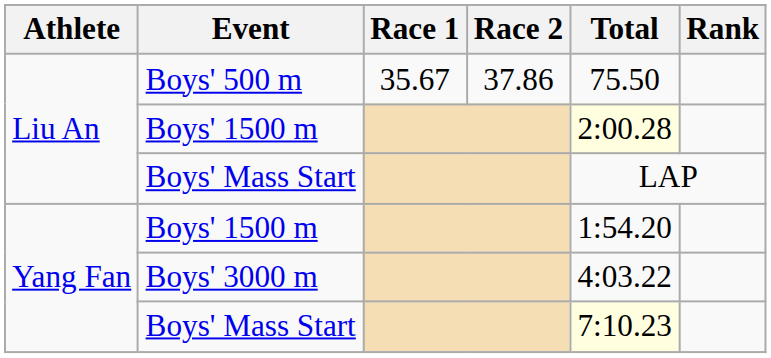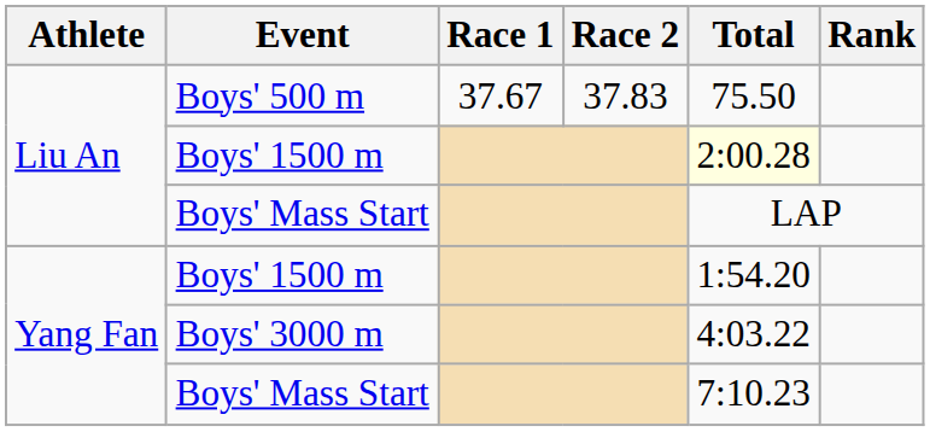 <table class="wikitable">
 <tr>
 <th>Athlete</th>
 <th>Event</th>
 <th>Race 1</th>
 <th>Race 2</th>
 <th>Total</th>
 <th>Rank</th>
 </tr>
 <tr>
 <td rowspan=3><a href='#'>Liu An</a></td>
 <td><a href='#'>Boys' 500 m</a></td>
-<td align="center">35.67</td>
-<td align="center">37.86</td>
+<td align="center">37.67</td>
+<td align="center">37.83</td>
 <td align="center">75.50</td>
 <td align="center"></td>
 </tr>
 <tr>
 <td><a href='#'>Boys' 1500 m</a></td>
 <td colspan=2 bgcolor="wheat"></td>
 <td align="center" style="background: lightyellow;">2:00.28</td>
 <td align="center"></td>
 </tr>
 <tr>
 <td><a href='#'>Boys' Mass Start</a></td>
 <td colspan=2 bgcolor="wheat"></td>
 <td align="center" colspan=2>LAP</td>
 </tr>
 <tr>
 <td rowspan=3><a href='#'>Yang Fan</a></td>
 <td><a href='#'>Boys' 1500 m</a></td>
 <td colspan=2 bgcolor="wheat"></td>
 <td align="center">1:54.20</td>
 <td align="center"></td>
 </tr>
 <tr>
 <td><a href='#'>Boys' 3000 m</a></td>
 <td colspan=2 bgcolor="wheat"></td>
 <td align="center">4:03.22</td>
 <td align="center"></td>
 </tr>
 <tr>
 <td><a href='#'>Boys' Mass Start</a></td>
 <td colspan=2 bgcolor="wheat"></td>
-<td align="center" style="background: lightyellow;">7:10.23</td>
+<td align="center">7:10.23</td>
 <td align="center"></td>
 </tr>
 </table>
